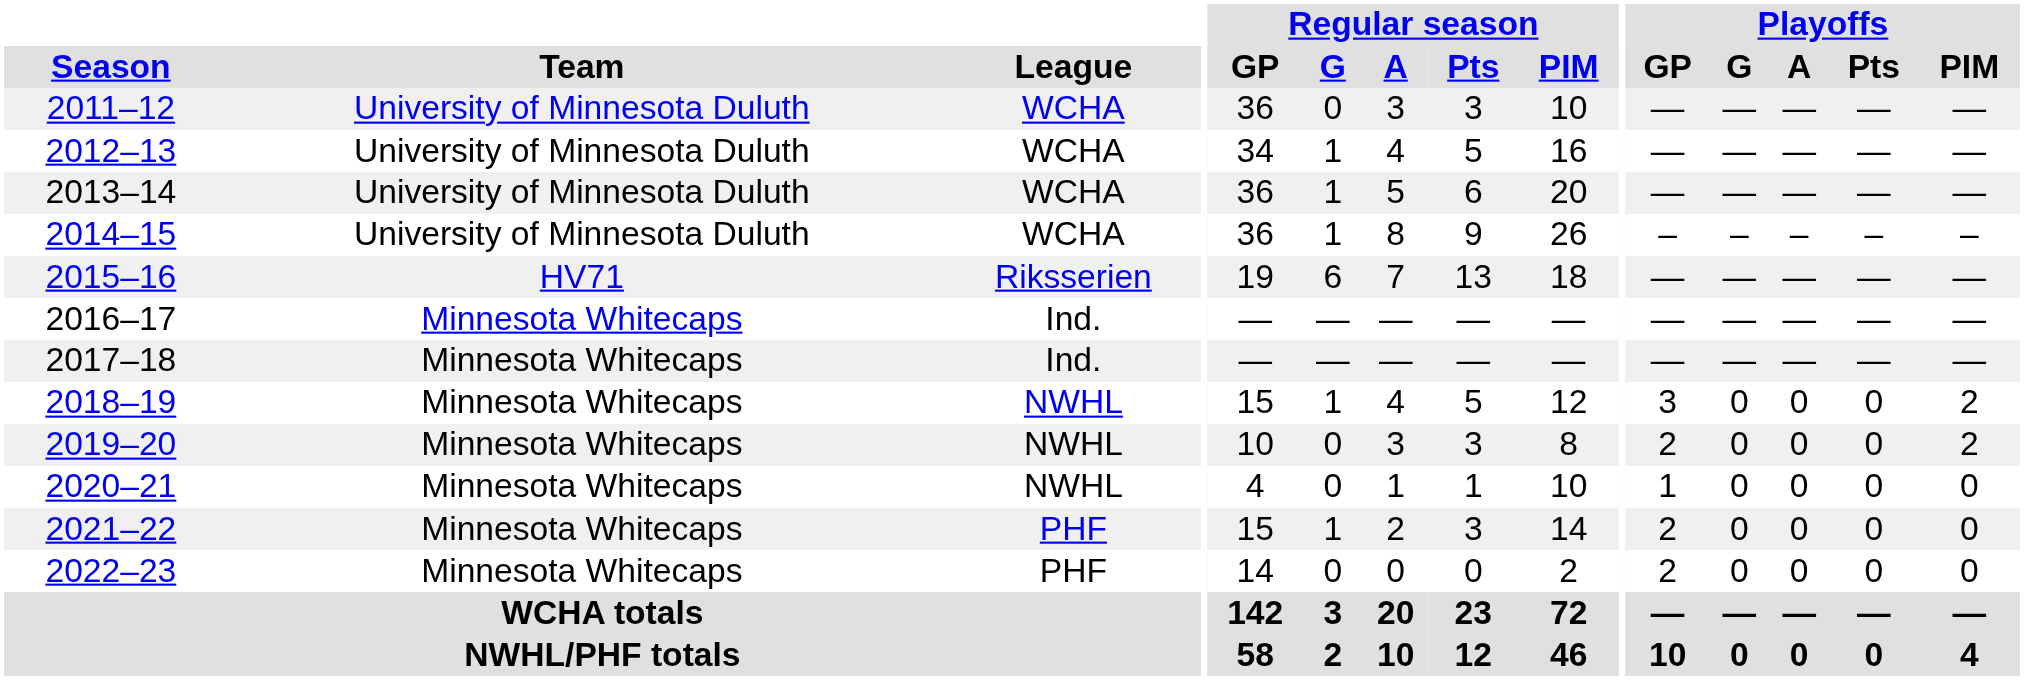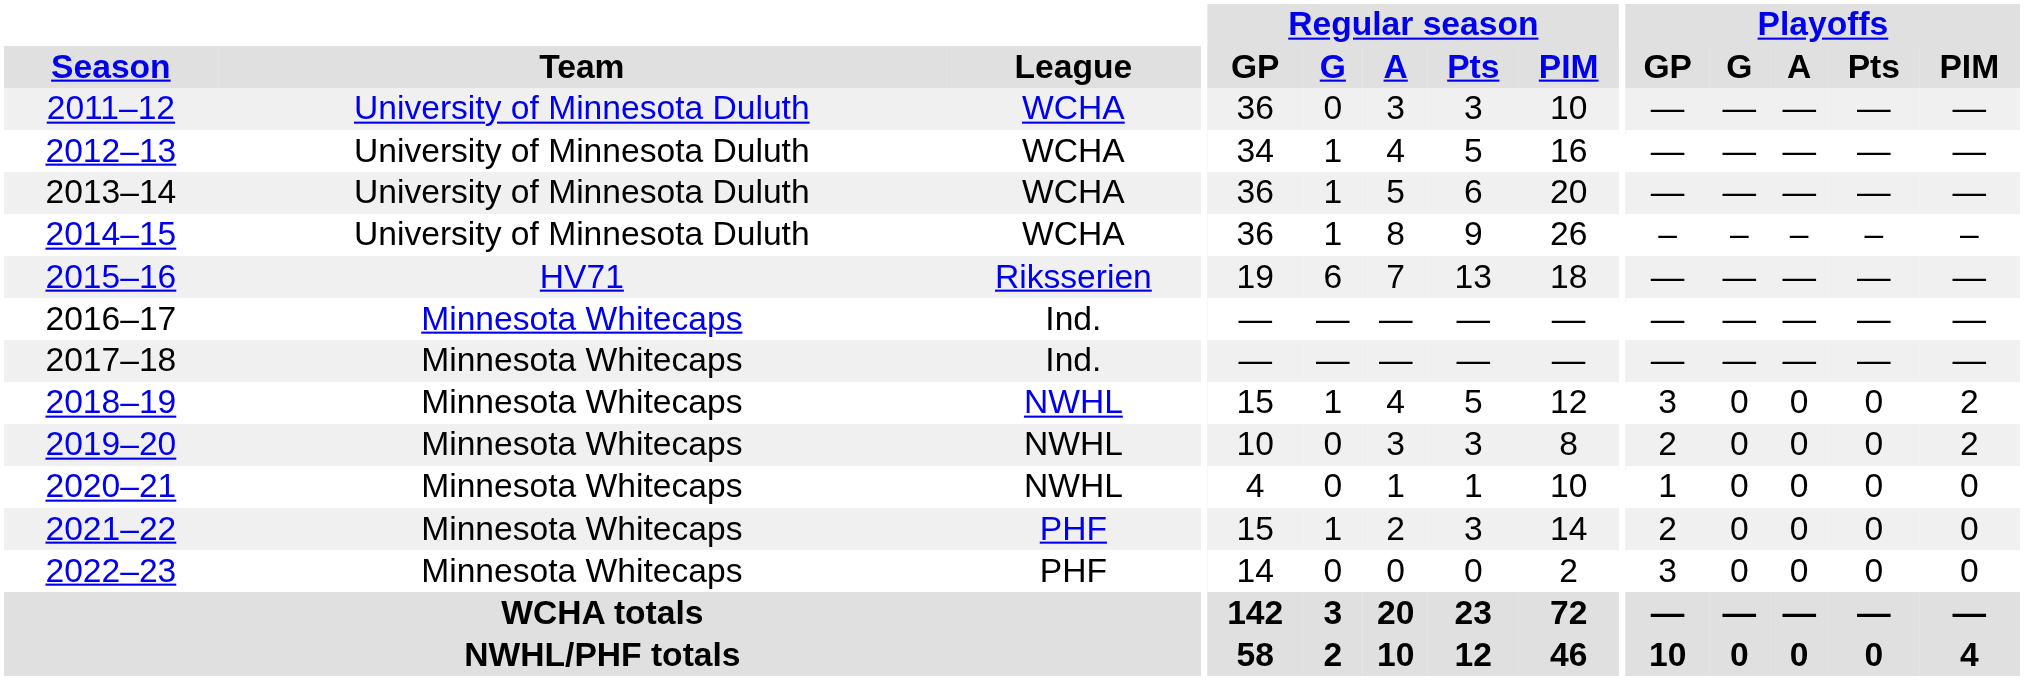 <table border="0" cellpadding="1" cellspacing="0" style="text-align:center; width:60em">
 <tr bgcolor="#e0e0e0">
 <th colspan="3" bgcolor="#ffffff"></th>
 <th rowspan="99" bgcolor="#ffffff"></th>
 <th colspan="5"><a href='#'>Regular season</a></th>
 <th rowspan="99" bgcolor="#ffffff"></th>
 <th colspan="5"><a href='#'>Playoffs</a></th>
 </tr>
 <tr bgcolor="#e0e0e0">
 <th><a href='#'>Season</a></th>
 <th>Team</th>
 <th>League</th>
 <th>GP</th>
 <th><a href='#'>G</a></th>
 <th><a href='#'>A</a></th>
 <th><a href='#'>Pts</a></th>
 <th><a href='#'>PIM</a></th>
 <th>GP</th>
 <th>G</th>
 <th>A</th>
 <th>Pts</th>
 <th>PIM</th>
 </tr>
 <tr bgcolor="#f0f0f0">
 <td><a href='#'>2011–12</a></td>
 <td><a href='#'>University of Minnesota Duluth</a></td>
 <td><a href='#'>WCHA</a></td>
 <td>36</td>
 <td>0</td>
 <td>3</td>
 <td>3</td>
 <td>10</td>
 <td>—</td>
 <td>—</td>
 <td>—</td>
 <td>—</td>
 <td>—</td>
 </tr>
 <tr>
 <td><a href='#'>2012–13</a></td>
 <td>University of Minnesota Duluth</td>
 <td>WCHA</td>
 <td>34</td>
 <td>1</td>
 <td>4</td>
 <td>5</td>
 <td>16</td>
 <td>—</td>
 <td>—</td>
 <td>—</td>
 <td>—</td>
 <td>—</td>
 </tr>
 <tr bgcolor="#f0f0f0">
 <td>2013–14</td>
 <td>University of Minnesota Duluth</td>
 <td>WCHA</td>
 <td>36</td>
 <td>1</td>
 <td>5</td>
 <td>6</td>
 <td>20</td>
 <td>—</td>
 <td>—</td>
 <td>—</td>
 <td>—</td>
 <td>—</td>
 </tr>
 <tr>
 <td><a href='#'>2014–15</a></td>
 <td>University of Minnesota Duluth</td>
 <td>WCHA</td>
 <td>36</td>
 <td>1</td>
 <td>8</td>
 <td>9</td>
 <td>26</td>
 <td>–</td>
 <td>–</td>
 <td>–</td>
 <td>–</td>
 <td>–</td>
 </tr>
 <tr bgcolor="#f0f0f0">
 <td><a href='#'>2015–16</a></td>
 <td><a href='#'>HV71</a></td>
 <td><a href='#'>Riksserien</a></td>
 <td>19</td>
 <td>6</td>
 <td>7</td>
 <td>13</td>
 <td>18</td>
 <td>—</td>
 <td>—</td>
 <td>—</td>
 <td>—</td>
 <td>—</td>
 </tr>
 <tr>
 <td>2016–17</td>
 <td><a href='#'>Minnesota Whitecaps</a></td>
 <td>Ind.</td>
 <td>—</td>
 <td>—</td>
 <td>—</td>
 <td>—</td>
 <td>—</td>
 <td>—</td>
 <td>—</td>
 <td>—</td>
 <td>—</td>
 <td>—</td>
 </tr>
 <tr bgcolor="#f0f0f0">
 <td>2017–18</td>
 <td>Minnesota Whitecaps</td>
 <td>Ind.</td>
 <td>—</td>
 <td>—</td>
 <td>—</td>
 <td>—</td>
 <td>—</td>
 <td>—</td>
 <td>—</td>
 <td>—</td>
 <td>—</td>
 <td>—</td>
 </tr>
 <tr>
 <td><a href='#'>2018–19</a></td>
 <td>Minnesota Whitecaps</td>
 <td><a href='#'>NWHL</a></td>
 <td>15</td>
 <td>1</td>
 <td>4</td>
 <td>5</td>
 <td>12</td>
 <td>3</td>
 <td>0</td>
 <td>0</td>
 <td>0</td>
 <td>2</td>
 </tr>
 <tr bgcolor="#f0f0f0">
 <td><a href='#'>2019–20</a></td>
 <td>Minnesota Whitecaps</td>
 <td>NWHL</td>
 <td>10</td>
 <td>0</td>
 <td>3</td>
 <td>3</td>
 <td>8</td>
 <td>2</td>
 <td>0</td>
 <td>0</td>
 <td>0</td>
 <td>2</td>
 </tr>
 <tr>
 <td><a href='#'>2020–21</a></td>
 <td>Minnesota Whitecaps</td>
 <td>NWHL</td>
 <td>4</td>
 <td>0</td>
 <td>1</td>
 <td>1</td>
 <td>10</td>
 <td>1</td>
 <td>0</td>
 <td>0</td>
 <td>0</td>
 <td>0</td>
 </tr>
 <tr bgcolor="#f0f0f0">
 <td><a href='#'>2021–22</a></td>
 <td>Minnesota Whitecaps</td>
 <td><a href='#'>PHF</a></td>
 <td>15</td>
 <td>1</td>
 <td>2</td>
 <td>3</td>
 <td>14</td>
 <td>2</td>
 <td>0</td>
 <td>0</td>
 <td>0</td>
 <td>0</td>
 </tr>
 <tr>
 <td><a href='#'>2022–23</a></td>
 <td>Minnesota Whitecaps</td>
 <td>PHF</td>
 <td>14</td>
 <td>0</td>
 <td>0</td>
 <td>0</td>
 <td>2</td>
-<td>2</td>
+<td>3</td>
 <td>0</td>
 <td>0</td>
 <td>0</td>
 <td>0</td>
 </tr>
 <tr style="background:#e0e0e0;">
 <th colspan="3">WCHA totals</th>
 <th>142</th>
 <th>3</th>
 <th>20</th>
 <th>23</th>
 <th>72</th>
 <th>—</th>
 <th>—</th>
 <th>—</th>
 <th>—</th>
 <th>—</th>
 </tr>
 <tr style="background:#e0e0e0;">
 <th colspan="3">NWHL/PHF totals</th>
 <th>58</th>
 <th>2</th>
 <th>10</th>
 <th>12</th>
 <th>46</th>
 <th>10</th>
 <th>0</th>
 <th>0</th>
 <th>0</th>
 <th>4</th>
 </tr>
 </table>
